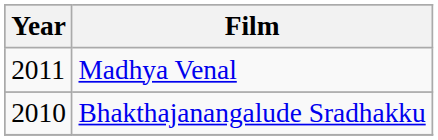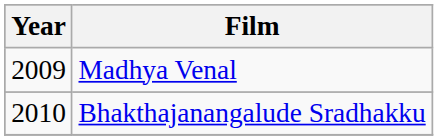 <table class="wikitable sortable">
 <tr>
 <th>Year</th>
 <th>Film</th>
 </tr>
 <tr>
-<td>2011</td>
+<td>2009</td>
 <td><a href='#'>Madhya Venal</a></td>
 </tr>
 <tr>
 <td>2010</td>
 <td><a href='#'>Bhakthajanangalude Sradhakku</a></td>
 </tr>
 <tr>
 </tr>
 </table>
